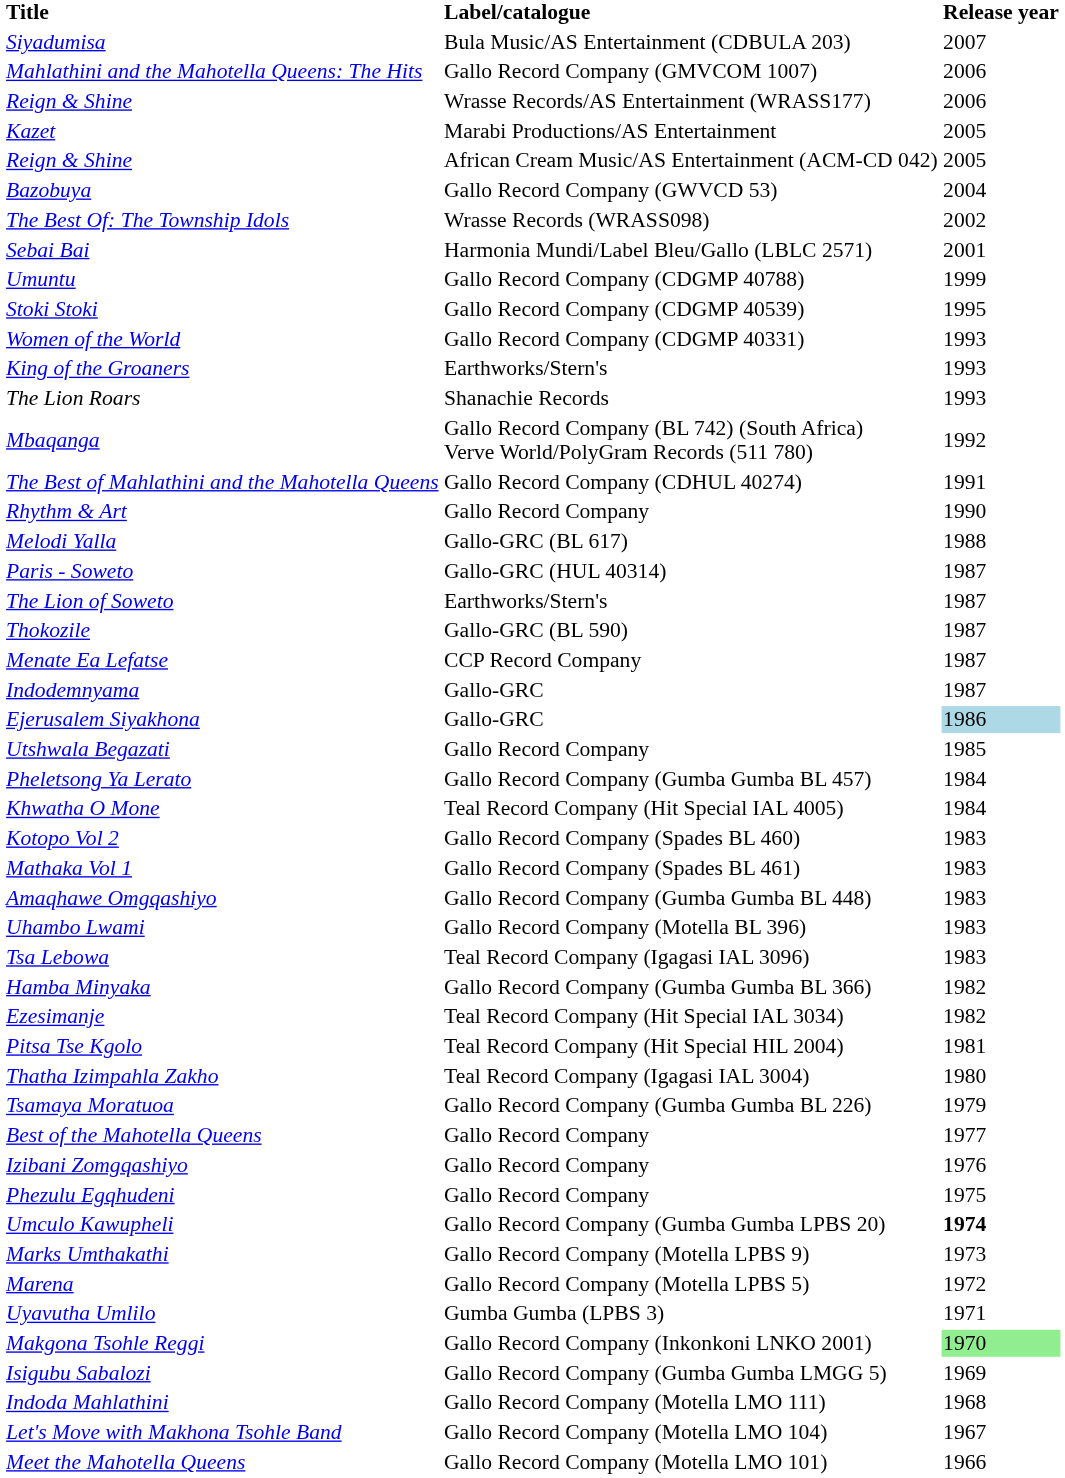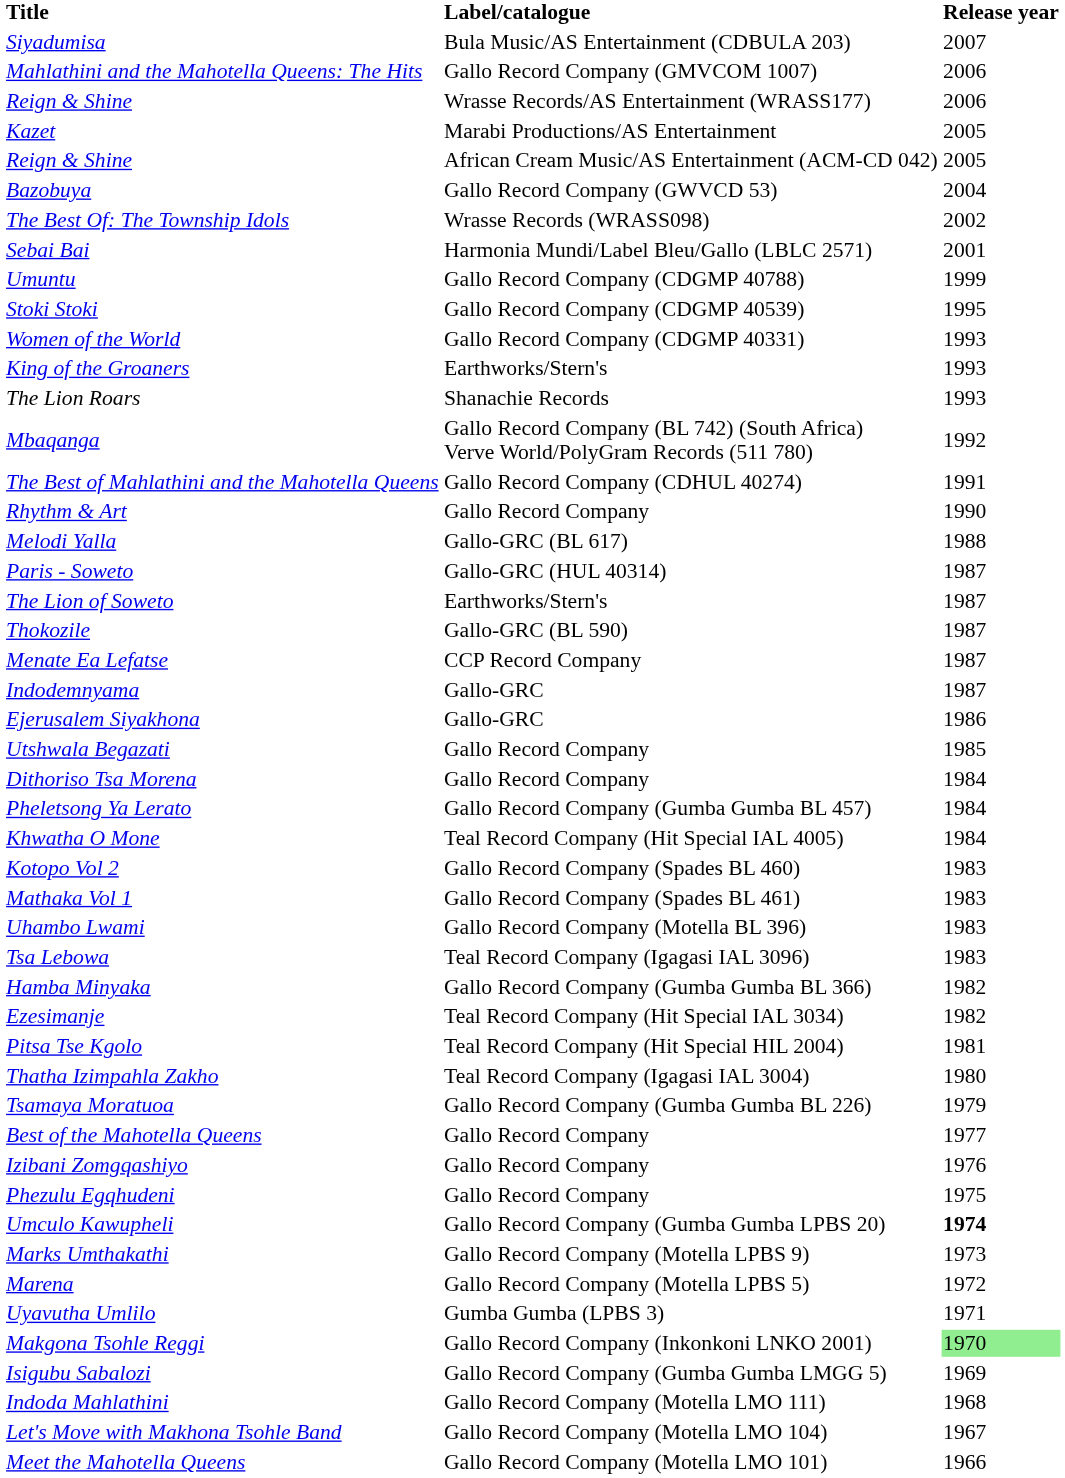 <table>
 <tr>
 <td><strong>Title</strong></td>
 <td><strong>Label/catalogue</strong></td>
 <td><strong>Release year</strong></td>
 </tr>
 <tr>
 <td><em><a href='#'>Siyadumisa</a></em></td>
 <td>Bula Music/AS Entertainment (CDBULA 203)</td>
 <td>2007</td>
 </tr>
 <tr>
 <td><em><a href='#'>Mahlathini and the Mahotella Queens: The Hits</a></em></td>
 <td>Gallo Record Company (GMVCOM 1007)</td>
 <td>2006</td>
 </tr>
 <tr>
 <td><em><a href='#'>Reign & Shine</a></em></td>
 <td>Wrasse Records/AS Entertainment (WRASS177)</td>
 <td>2006</td>
 </tr>
 <tr>
 <td><em><a href='#'>Kazet</a></em></td>
 <td>Marabi Productions/AS Entertainment</td>
 <td>2005</td>
 </tr>
 <tr>
 <td><em><a href='#'>Reign & Shine</a></em></td>
 <td>African Cream Music/AS Entertainment (ACM-CD 042)</td>
 <td>2005</td>
 </tr>
 <tr>
 <td><em><a href='#'>Bazobuya</a></em></td>
 <td>Gallo Record Company (GWVCD 53)</td>
 <td>2004</td>
 </tr>
 <tr>
 <td><em><a href='#'>The Best Of: The Township Idols</a></em></td>
 <td>Wrasse Records (WRASS098)</td>
 <td>2002</td>
 </tr>
 <tr>
 <td><em><a href='#'>Sebai Bai</a></em></td>
 <td>Harmonia Mundi/Label Bleu/Gallo (LBLC 2571)</td>
 <td>2001</td>
 </tr>
 <tr>
 <td><em><a href='#'>Umuntu</a></em></td>
 <td>Gallo Record Company (CDGMP 40788)</td>
 <td>1999</td>
 </tr>
 <tr>
 <td><em><a href='#'>Stoki Stoki</a></em></td>
 <td>Gallo Record Company (CDGMP 40539)</td>
 <td>1995</td>
 </tr>
 <tr>
 <td><em><a href='#'>Women of the World</a></em></td>
 <td>Gallo Record Company (CDGMP 40331)</td>
 <td>1993</td>
 </tr>
 <tr>
 <td><em><a href='#'>King of the Groaners</a></em></td>
 <td>Earthworks/Stern's</td>
 <td>1993</td>
 </tr>
 <tr>
 <td><em>The Lion Roars</em></td>
 <td>Shanachie Records</td>
 <td>1993</td>
 </tr>
 <tr>
 <td><em><a href='#'>Mbaqanga</a></em></td>
 <td>Gallo Record Company (BL 742) (South Africa)<br>Verve World/PolyGram Records (511 780)</td>
 <td>1992</td>
 </tr>
 <tr>
 <td><em><a href='#'>The Best of Mahlathini and the Mahotella Queens</a></em></td>
 <td>Gallo Record Company (CDHUL 40274)</td>
 <td>1991</td>
 </tr>
 <tr>
 <td><em><a href='#'>Rhythm & Art</a></em></td>
 <td>Gallo Record Company</td>
 <td>1990</td>
 </tr>
 <tr>
 <td><em><a href='#'>Melodi Yalla</a></em></td>
 <td>Gallo-GRC (BL 617)</td>
 <td>1988</td>
 </tr>
 <tr>
 <td><em><a href='#'>Paris - Soweto</a></em></td>
 <td>Gallo-GRC (HUL 40314)</td>
 <td>1987</td>
 </tr>
 <tr>
 <td><em><a href='#'>The Lion of Soweto</a></em></td>
 <td>Earthworks/Stern's</td>
 <td>1987</td>
 </tr>
 <tr>
 <td><em><a href='#'>Thokozile</a></em></td>
 <td>Gallo-GRC (BL 590)</td>
 <td>1987</td>
 </tr>
 <tr>
 <td><em><a href='#'>Menate Ea Lefatse</a></em></td>
 <td>CCP Record Company</td>
 <td>1987</td>
 </tr>
 <tr>
 <td><em><a href='#'>Indodemnyama</a></em></td>
 <td>Gallo-GRC</td>
 <td>1987</td>
 </tr>
 <tr>
 <td><em><a href='#'>Ejerusalem Siyakhona</a></em></td>
 <td>Gallo-GRC</td>
-<td style="background: lightblue;">1986</td>
+<td>1986</td>
 </tr>
 <tr>
 <td><em><a href='#'>Utshwala Begazati</a></em></td>
 <td>Gallo Record Company</td>
 <td>1985</td>
+</tr>
+<tr>
+<td><em><a href='#'>Dithoriso Tsa Morena</a></em></td>
+<td>Gallo Record Company</td>
+<td>1984</td>
 </tr>
 <tr>
 <td><em><a href='#'>Pheletsong Ya Lerato</a></em></td>
 <td>Gallo Record Company (Gumba Gumba BL 457)</td>
 <td>1984</td>
 </tr>
 <tr>
 <td><em><a href='#'>Khwatha O Mone</a></em></td>
 <td>Teal Record Company (Hit Special IAL 4005)</td>
 <td>1984</td>
 </tr>
 <tr>
 <td><em><a href='#'>Kotopo Vol 2</a></em></td>
 <td>Gallo Record Company (Spades BL 460)</td>
 <td>1983</td>
 </tr>
 <tr>
 <td><em><a href='#'>Mathaka Vol 1</a></em></td>
 <td>Gallo Record Company (Spades BL 461)</td>
-<td>1983</td>
-</tr>
-<tr>
-<td><em><a href='#'>Amaqhawe Omgqashiyo</a></em></td>
-<td>Gallo Record Company (Gumba Gumba BL 448)</td>
 <td>1983</td>
 </tr>
 <tr>
 <td><em><a href='#'>Uhambo Lwami</a></em></td>
 <td>Gallo Record Company (Motella BL 396)</td>
 <td>1983</td>
 </tr>
 <tr>
 <td><em><a href='#'>Tsa Lebowa</a></em></td>
 <td>Teal Record Company (Igagasi IAL 3096)</td>
 <td>1983</td>
 </tr>
 <tr>
 <td><em><a href='#'>Hamba Minyaka</a></em></td>
 <td>Gallo Record Company (Gumba Gumba BL 366)</td>
 <td>1982</td>
 </tr>
 <tr>
 <td><em><a href='#'>Ezesimanje</a></em></td>
 <td>Teal Record Company (Hit Special IAL 3034)</td>
 <td>1982</td>
 </tr>
 <tr>
 <td><em><a href='#'>Pitsa Tse Kgolo</a></em></td>
 <td>Teal Record Company (Hit Special HIL 2004)</td>
 <td>1981</td>
 </tr>
 <tr>
 <td><em><a href='#'>Thatha Izimpahla Zakho</a></em></td>
 <td>Teal Record Company (Igagasi IAL 3004)</td>
 <td>1980</td>
 </tr>
 <tr>
 <td><em><a href='#'>Tsamaya Moratuoa</a></em></td>
 <td>Gallo Record Company (Gumba Gumba BL 226)</td>
 <td>1979</td>
 </tr>
 <tr>
 <td><em><a href='#'>Best of the Mahotella Queens</a></em></td>
 <td>Gallo Record Company</td>
 <td>1977</td>
 </tr>
 <tr>
 <td><em><a href='#'>Izibani Zomgqashiyo</a></em></td>
 <td>Gallo Record Company</td>
 <td>1976</td>
 </tr>
 <tr>
 <td><em><a href='#'>Phezulu Egqhudeni</a></em></td>
 <td>Gallo Record Company</td>
 <td>1975</td>
 </tr>
 <tr>
 <td><em><a href='#'>Umculo Kawupheli</a></em></td>
 <td>Gallo Record Company (Gumba Gumba LPBS 20)</td>
 <td><strong>1974</strong></td>
 </tr>
 <tr>
 <td><em><a href='#'>Marks Umthakathi</a></em></td>
 <td>Gallo Record Company (Motella LPBS 9)</td>
 <td>1973</td>
 </tr>
 <tr>
 <td><em><a href='#'>Marena</a></em></td>
 <td>Gallo Record Company (Motella LPBS 5)</td>
 <td>1972</td>
 </tr>
 <tr>
 <td><em><a href='#'>Uyavutha Umlilo</a></em></td>
 <td>Gumba Gumba (LPBS 3)</td>
 <td>1971</td>
 </tr>
 <tr>
 <td><em><a href='#'>Makgona Tsohle Reggi</a></em></td>
 <td>Gallo Record Company (Inkonkoni LNKO 2001)</td>
 <td style="background: lightgreen;">1970</td>
 </tr>
 <tr>
 <td><em><a href='#'>Isigubu Sabalozi</a></em></td>
 <td>Gallo Record Company (Gumba Gumba LMGG 5)</td>
 <td>1969</td>
 </tr>
 <tr>
 <td><em><a href='#'>Indoda Mahlathini</a></em></td>
 <td>Gallo Record Company (Motella LMO 111)</td>
 <td>1968</td>
 </tr>
 <tr>
 <td><em><a href='#'>Let's Move with Makhona Tsohle Band</a></em></td>
 <td>Gallo Record Company (Motella LMO 104)</td>
 <td>1967</td>
 </tr>
 <tr>
 <td><em><a href='#'>Meet the Mahotella Queens</a></em></td>
 <td>Gallo Record Company (Motella LMO 101)</td>
 <td>1966</td>
 </tr>
 </table>
